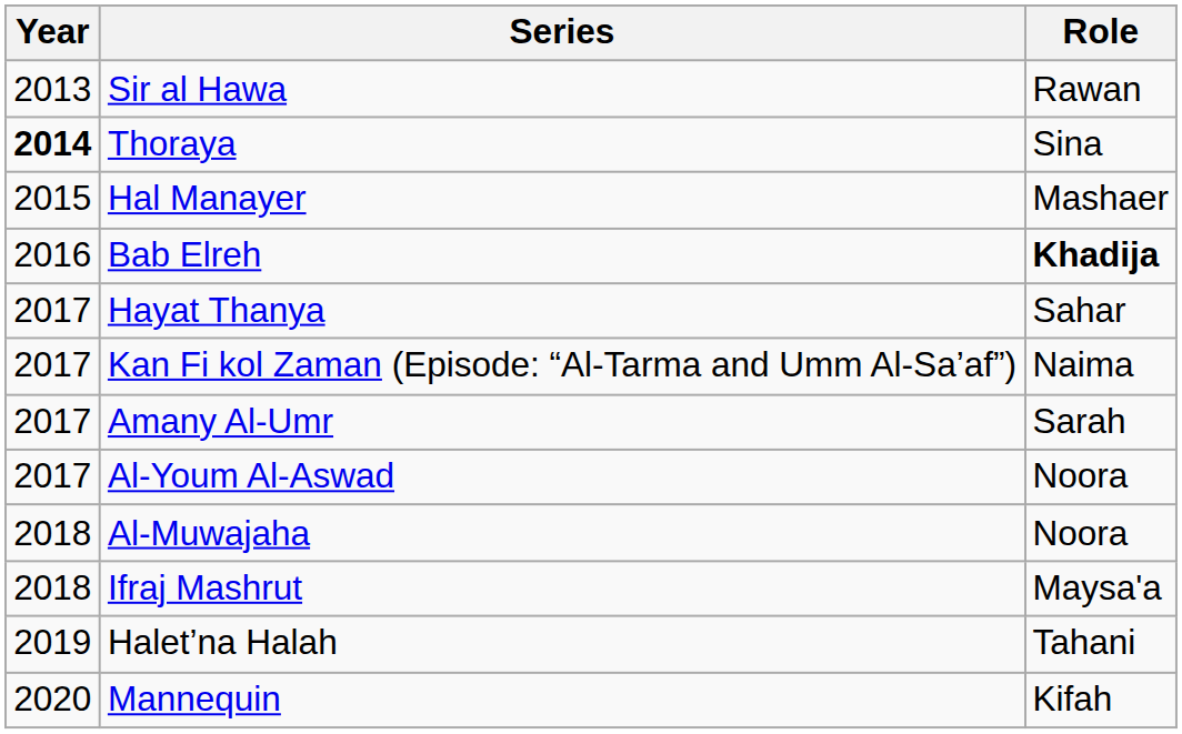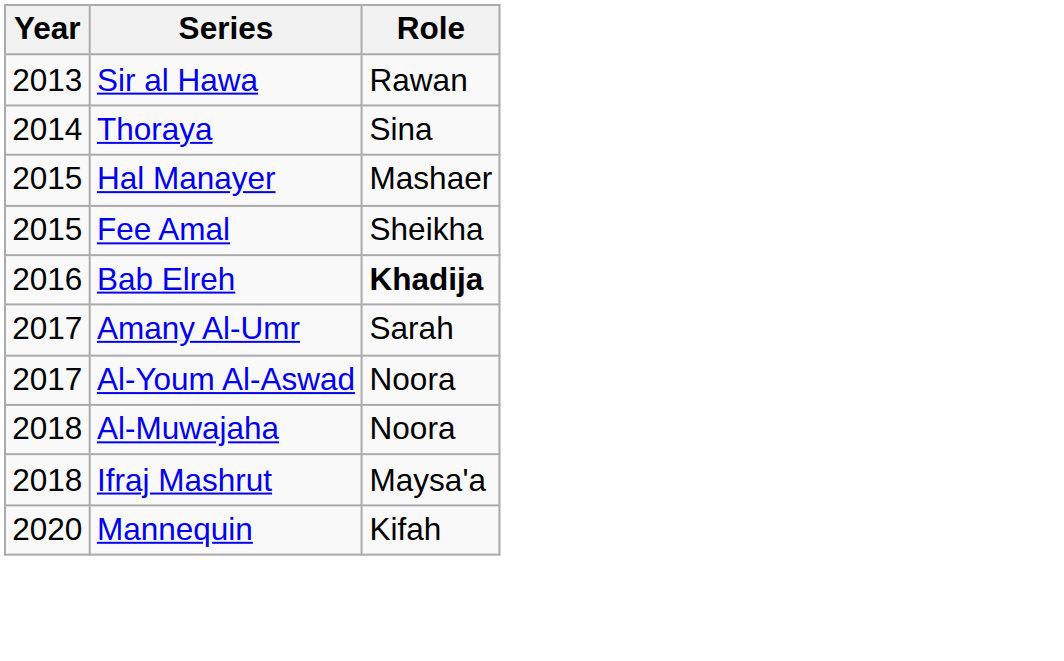 <table class="wikitable">
 <tr>
 <th>Year</th>
 <th>Series</th>
 <th>Role</th>
 </tr>
 <tr>
 <td>2013</td>
 <td><a href='#'>Sir al Hawa</a></td>
 <td>Rawan</td>
 </tr>
 <tr>
-<td><strong>2014</strong></td>
+<td>2014</td>
 <td><a href='#'>Thoraya</a></td>
 <td>Sina</td>
 </tr>
 <tr>
 <td>2015</td>
 <td><a href='#'>Hal Manayer</a></td>
 <td>Mashaer</td>
 </tr>
 <tr>
+<td>2015</td>
+<td><a href='#'>Fee Amal</a></td>
+<td>Sheikha</td>
+</tr>
+<tr>
 <td>2016</td>
 <td><a href='#'>Bab Elreh</a></td>
 <td><strong>Khadija</strong></td>
-</tr>
-<tr>
-<td>2017</td>
-<td><a href='#'>Hayat Thanya</a></td>
-<td>Sahar</td>
-</tr>
-<tr>
-<td>2017</td>
-<td><a href='#'>Kan Fi kol Zaman</a> (Episode: “Al-Tarma and Umm Al-Sa’af”)</td>
-<td>Naima</td>
 </tr>
 <tr>
 <td>2017</td>
 <td><a href='#'>Amany Al-Umr</a></td>
 <td>Sarah</td>
 </tr>
 <tr>
 <td>2017</td>
 <td><a href='#'>Al-Youm Al-Aswad</a></td>
 <td>Noora</td>
 </tr>
 <tr>
 <td>2018</td>
 <td><a href='#'>Al-Muwajaha</a></td>
 <td>Noora</td>
 </tr>
 <tr>
 <td>2018</td>
 <td><a href='#'>Ifraj Mashrut</a></td>
 <td>Maysa'a</td>
 </tr>
 <tr>
-<td>2019</td>
-<td>Halet’na Halah</td>
-<td>Tahani</td>
-</tr>
-<tr>
 <td>2020</td>
 <td><a href='#'>Mannequin</a></td>
 <td>Kifah</td>
 </tr>
 </table>
